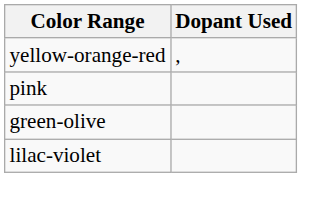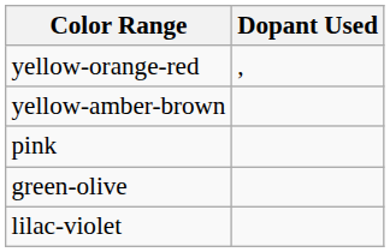 <table class="wikitable">
 <tr>
 <th>Color Range</th>
 <th>Dopant Used</th>
 </tr>
 <tr>
 <td>yellow-orange-red</td>
 <td>, </td>
+</tr>
+<tr>
+<td>yellow-amber-brown</td>
+<td><strong></strong></td>
 </tr>
 <tr>
 <td>pink</td>
 <td></td>
 </tr>
 <tr>
 <td>green-olive</td>
 <td></td>
 </tr>
 <tr>
 <td>lilac-violet</td>
 <td></td>
 </tr>
 </table>
